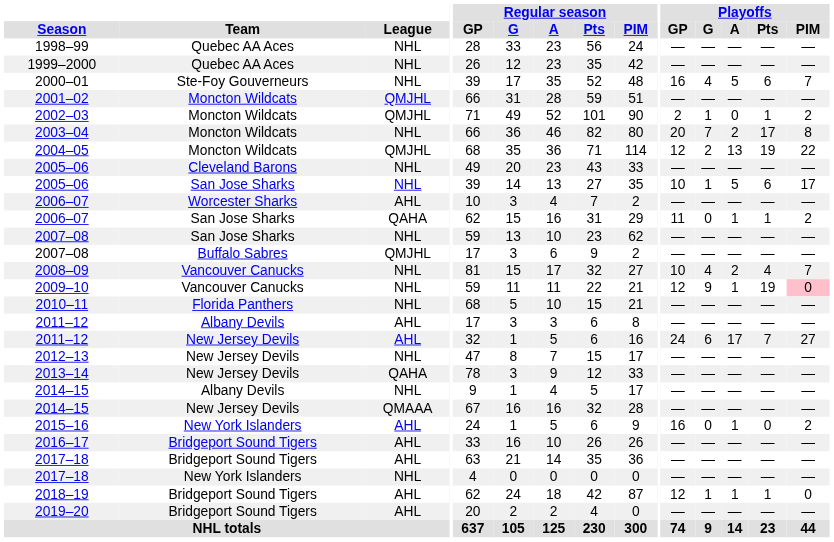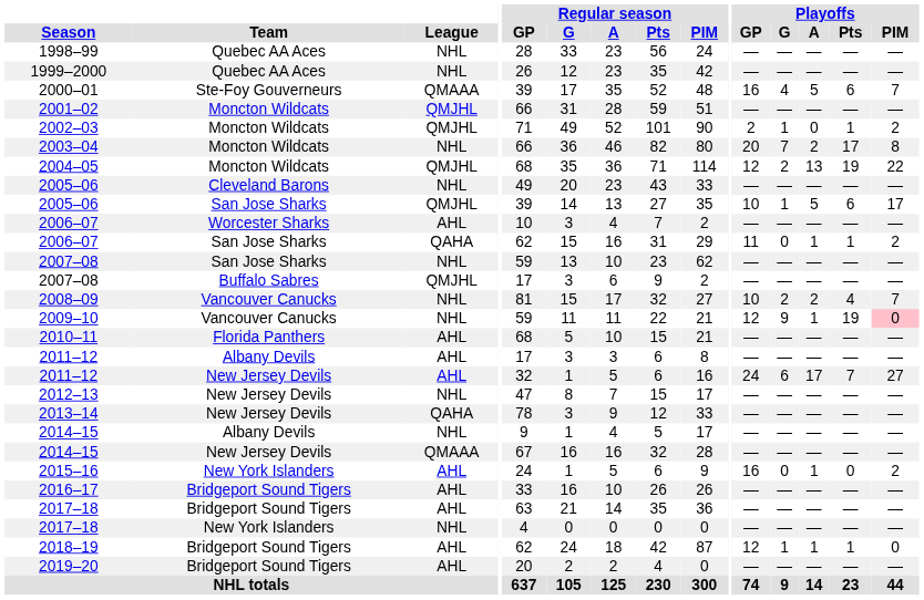 <table border="0" cellpadding="1" cellspacing="0" style="text-align:center; width:60em">
 <tr bgcolor="#e0e0e0">
 <th colspan="3"  bgcolor="#ffffff"></th>
 <th rowspan="99" bgcolor="#ffffff"></th>
 <th colspan="5"><a href='#'>Regular season</a></th>
 <th rowspan="99" bgcolor="#ffffff"></th>
 <th colspan="5"><a href='#'>Playoffs</a></th>
 </tr>
 <tr bgcolor="#e0e0e0">
 <th><a href='#'>Season</a></th>
 <th>Team</th>
 <th>League</th>
 <th>GP</th>
 <th><a href='#'>G</a></th>
 <th><a href='#'>A</a></th>
 <th><a href='#'>Pts</a></th>
 <th><a href='#'>PIM</a></th>
 <th>GP</th>
 <th>G</th>
 <th>A</th>
 <th>Pts</th>
 <th>PIM</th>
 </tr>
 <tr>
 <td>1998–99</td>
 <td>Quebec AA Aces</td>
 <td>NHL</td>
 <td>28</td>
 <td>33</td>
 <td>23</td>
 <td>56</td>
 <td>24</td>
 <td>—</td>
 <td>—</td>
 <td>—</td>
 <td>—</td>
 <td>—</td>
 </tr>
 <tr bgcolor="#f0f0f0">
 <td>1999–2000</td>
 <td>Quebec AA Aces</td>
 <td>NHL</td>
 <td>26</td>
 <td>12</td>
 <td>23</td>
 <td>35</td>
 <td>42</td>
 <td>—</td>
 <td>—</td>
 <td>—</td>
 <td>—</td>
 <td>—</td>
 </tr>
 <tr>
 <td>2000–01</td>
 <td>Ste-Foy Gouverneurs</td>
-<td>NHL</td>
+<td>QMAAA</td>
 <td>39</td>
 <td>17</td>
 <td>35</td>
 <td>52</td>
 <td>48</td>
 <td>16</td>
 <td>4</td>
 <td>5</td>
 <td>6</td>
 <td>7</td>
 </tr>
 <tr bgcolor="#f0f0f0">
 <td><a href='#'>2001–02</a></td>
 <td><a href='#'>Moncton Wildcats</a></td>
 <td><a href='#'>QMJHL</a></td>
 <td>66</td>
 <td>31</td>
 <td>28</td>
 <td>59</td>
 <td>51</td>
 <td>—</td>
 <td>—</td>
 <td>—</td>
 <td>—</td>
 <td>—</td>
 </tr>
 <tr>
 <td><a href='#'>2002–03</a></td>
 <td>Moncton Wildcats</td>
 <td>QMJHL</td>
 <td>71</td>
 <td>49</td>
 <td>52</td>
 <td>101</td>
 <td>90</td>
 <td>2</td>
 <td>1</td>
 <td>0</td>
 <td>1</td>
 <td>2</td>
 </tr>
 <tr bgcolor="#f0f0f0">
 <td><a href='#'>2003–04</a></td>
 <td>Moncton Wildcats</td>
 <td>NHL</td>
 <td>66</td>
 <td>36</td>
 <td>46</td>
 <td>82</td>
 <td>80</td>
 <td>20</td>
 <td>7</td>
 <td>2</td>
 <td>17</td>
 <td>8</td>
 </tr>
 <tr>
 <td><a href='#'>2004–05</a></td>
 <td>Moncton Wildcats</td>
 <td>QMJHL</td>
 <td>68</td>
 <td>35</td>
 <td>36</td>
 <td>71</td>
 <td>114</td>
 <td>12</td>
 <td>2</td>
 <td>13</td>
 <td>19</td>
 <td>22</td>
 </tr>
 <tr bgcolor="#f0f0f0">
 <td><a href='#'>2005–06</a></td>
 <td><a href='#'>Cleveland Barons</a></td>
 <td>NHL</td>
 <td>49</td>
 <td>20</td>
 <td>23</td>
 <td>43</td>
 <td>33</td>
 <td>—</td>
 <td>—</td>
 <td>—</td>
 <td>—</td>
 <td>—</td>
 </tr>
 <tr>
 <td><a href='#'>2005–06</a></td>
 <td><a href='#'>San Jose Sharks</a></td>
-<td><a href='#'>NHL</a></td>
+<td>QMJHL</td>
 <td>39</td>
 <td>14</td>
 <td>13</td>
 <td>27</td>
 <td>35</td>
 <td>10</td>
 <td>1</td>
 <td>5</td>
 <td>6</td>
 <td>17</td>
 </tr>
 <tr bgcolor="#f0f0f0">
 <td><a href='#'>2006–07</a></td>
 <td><a href='#'>Worcester Sharks</a></td>
 <td>AHL</td>
 <td>10</td>
 <td>3</td>
 <td>4</td>
 <td>7</td>
 <td>2</td>
 <td>—</td>
 <td>—</td>
 <td>—</td>
 <td>—</td>
 <td>—</td>
 </tr>
 <tr>
 <td><a href='#'>2006–07</a></td>
 <td>San Jose Sharks</td>
 <td>QAHA</td>
 <td>62</td>
 <td>15</td>
 <td>16</td>
 <td>31</td>
 <td>29</td>
 <td>11</td>
 <td>0</td>
 <td>1</td>
 <td>1</td>
 <td>2</td>
 </tr>
 <tr bgcolor="#f0f0f0">
 <td><a href='#'>2007–08</a></td>
 <td>San Jose Sharks</td>
 <td>NHL</td>
 <td>59</td>
 <td>13</td>
 <td>10</td>
 <td>23</td>
 <td>62</td>
 <td>—</td>
 <td>—</td>
 <td>—</td>
 <td>—</td>
 <td>—</td>
 </tr>
 <tr>
 <td>2007–08</td>
 <td><a href='#'>Buffalo Sabres</a></td>
 <td>QMJHL</td>
 <td>17</td>
 <td>3</td>
 <td>6</td>
 <td>9</td>
 <td>2</td>
 <td>—</td>
 <td>—</td>
 <td>—</td>
 <td>—</td>
 <td>—</td>
 </tr>
 <tr bgcolor="#f0f0f0">
 <td><a href='#'>2008–09</a></td>
 <td><a href='#'>Vancouver Canucks</a></td>
 <td>NHL</td>
 <td>81</td>
 <td>15</td>
 <td>17</td>
 <td>32</td>
 <td>27</td>
 <td>10</td>
-<td>4</td>
+<td>2</td>
 <td>2</td>
 <td>4</td>
 <td>7</td>
 </tr>
 <tr>
 <td><a href='#'>2009–10</a></td>
 <td>Vancouver Canucks</td>
 <td>NHL</td>
 <td>59</td>
 <td>11</td>
 <td>11</td>
 <td>22</td>
 <td>21</td>
 <td>12</td>
 <td>9</td>
 <td>1</td>
 <td>19</td>
 <td style="background: pink;">0</td>
 </tr>
 <tr bgcolor="#f0f0f0">
 <td><a href='#'>2010–11</a></td>
 <td><a href='#'>Florida Panthers</a></td>
-<td>NHL</td>
+<td>AHL</td>
 <td>68</td>
 <td>5</td>
 <td>10</td>
 <td>15</td>
 <td>21</td>
 <td>—</td>
 <td>—</td>
 <td>—</td>
 <td>—</td>
 <td>—</td>
 </tr>
 <tr>
 <td><a href='#'>2011–12</a></td>
 <td><a href='#'>Albany Devils</a></td>
 <td>AHL</td>
 <td>17</td>
 <td>3</td>
 <td>3</td>
 <td>6</td>
 <td>8</td>
 <td>—</td>
 <td>—</td>
 <td>—</td>
 <td>—</td>
 <td>—</td>
 </tr>
 <tr bgcolor="#f0f0f0">
 <td><a href='#'>2011–12</a></td>
 <td><a href='#'>New Jersey Devils</a></td>
 <td><a href='#'>AHL</a></td>
 <td>32</td>
 <td>1</td>
 <td>5</td>
 <td>6</td>
 <td>16</td>
 <td>24</td>
 <td>6</td>
 <td>17</td>
 <td>7</td>
 <td>27</td>
 </tr>
 <tr>
 <td><a href='#'>2012–13</a></td>
 <td>New Jersey Devils</td>
 <td>NHL</td>
 <td>47</td>
 <td>8</td>
 <td>7</td>
 <td>15</td>
 <td>17</td>
 <td>—</td>
 <td>—</td>
 <td>—</td>
 <td>—</td>
 <td>—</td>
 </tr>
 <tr bgcolor="#f0f0f0">
 <td><a href='#'>2013–14</a></td>
 <td>New Jersey Devils</td>
 <td>QAHA</td>
 <td>78</td>
 <td>3</td>
 <td>9</td>
 <td>12</td>
 <td>33</td>
 <td>—</td>
 <td>—</td>
 <td>—</td>
 <td>—</td>
 <td>—</td>
 </tr>
 <tr>
 <td><a href='#'>2014–15</a></td>
 <td>Albany Devils</td>
 <td>NHL</td>
 <td>9</td>
 <td>1</td>
 <td>4</td>
 <td>5</td>
 <td>17</td>
 <td>—</td>
 <td>—</td>
 <td>—</td>
 <td>—</td>
 <td>—</td>
 </tr>
 <tr bgcolor="#f0f0f0">
 <td><a href='#'>2014–15</a></td>
 <td>New Jersey Devils</td>
 <td>QMAAA</td>
 <td>67</td>
 <td>16</td>
 <td>16</td>
 <td>32</td>
 <td>28</td>
 <td>—</td>
 <td>—</td>
 <td>—</td>
 <td>—</td>
 <td>—</td>
 </tr>
 <tr>
 <td><a href='#'>2015–16</a></td>
 <td><a href='#'>New York Islanders</a></td>
 <td><a href='#'>AHL</a></td>
 <td>24</td>
 <td>1</td>
 <td>5</td>
 <td>6</td>
 <td>9</td>
 <td>16</td>
 <td>0</td>
 <td>1</td>
 <td>0</td>
 <td>2</td>
 </tr>
 <tr bgcolor="#f0f0f0">
 <td><a href='#'>2016–17</a></td>
 <td><a href='#'>Bridgeport Sound Tigers</a></td>
 <td>AHL</td>
 <td>33</td>
 <td>16</td>
 <td>10</td>
 <td>26</td>
 <td>26</td>
 <td>—</td>
 <td>—</td>
 <td>—</td>
 <td>—</td>
 <td>—</td>
 </tr>
 <tr>
 <td><a href='#'>2017–18</a></td>
 <td>Bridgeport Sound Tigers</td>
 <td>AHL</td>
 <td>63</td>
 <td>21</td>
 <td>14</td>
 <td>35</td>
 <td>36</td>
 <td>—</td>
 <td>—</td>
 <td>—</td>
 <td>—</td>
 <td>—</td>
 </tr>
 <tr bgcolor="#f0f0f0">
 <td><a href='#'>2017–18</a></td>
 <td>New York Islanders</td>
 <td>NHL</td>
 <td>4</td>
 <td>0</td>
 <td>0</td>
 <td>0</td>
 <td>0</td>
 <td>—</td>
 <td>—</td>
 <td>—</td>
 <td>—</td>
 <td>—</td>
 </tr>
 <tr>
 <td><a href='#'>2018–19</a></td>
 <td>Bridgeport Sound Tigers</td>
 <td>AHL</td>
 <td>62</td>
 <td>24</td>
 <td>18</td>
 <td>42</td>
 <td>87</td>
 <td>12</td>
 <td>1</td>
 <td>1</td>
 <td>1</td>
 <td>0</td>
 </tr>
 <tr bgcolor="#f0f0f0">
 <td><a href='#'>2019–20</a></td>
 <td>Bridgeport Sound Tigers</td>
 <td>AHL</td>
 <td>20</td>
 <td>2</td>
 <td>2</td>
 <td>4</td>
 <td>0</td>
 <td>—</td>
 <td>—</td>
 <td>—</td>
 <td>—</td>
 <td>—</td>
 </tr>
 <tr bgcolor="#e0e0e0">
 <th colspan="3">NHL totals</th>
 <th>637</th>
 <th>105</th>
 <th>125</th>
 <th>230</th>
 <th>300</th>
 <th>74</th>
 <th>9</th>
 <th>14</th>
 <th>23</th>
 <th>44</th>
 </tr>
 </table>
